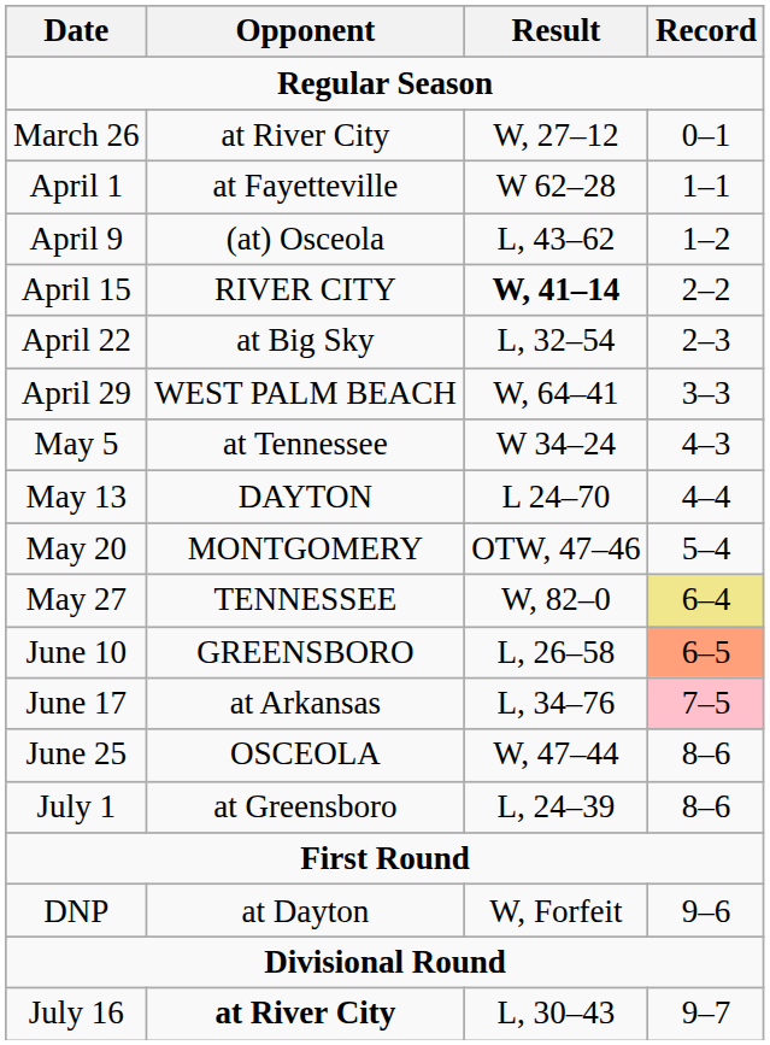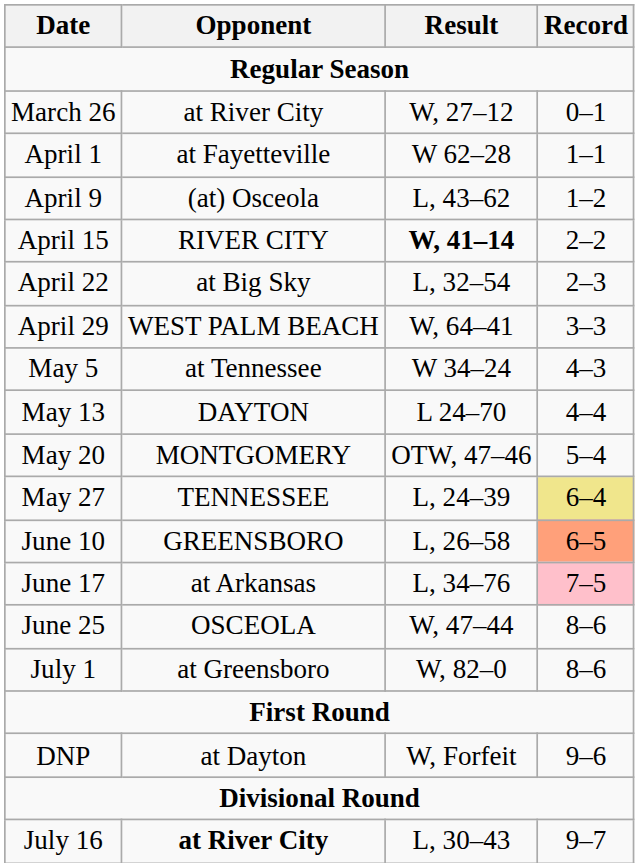 <table class="wikitable" style="text-align:center">
 <tr bgcolor="#efefef">
 <th>Date</th>
 <th>Opponent</th>
 <th>Result</th>
 <th>Record</th>
 </tr>
 <tr>
 <td colspan="6" align="center"><strong>Regular Season</strong></td>
 </tr>
 <tr>
 <td>March 26</td>
 <td>at River City</td>
 <td>W, 27–12</td>
 <td>0–1</td>
 </tr>
 <tr>
 <td>April 1</td>
 <td>at Fayetteville</td>
 <td>W 62–28</td>
 <td>1–1</td>
 </tr>
 <tr>
 <td>April 9</td>
 <td>(at) Osceola</td>
 <td>L, 43–62</td>
 <td>1–2</td>
 </tr>
 <tr>
 <td>April 15</td>
 <td>RIVER CITY</td>
 <td><strong>W, 41–14</strong></td>
 <td>2–2</td>
 </tr>
 <tr>
 <td>April 22</td>
 <td>at Big Sky</td>
 <td>L, 32–54</td>
 <td>2–3</td>
 </tr>
 <tr>
 <td>April 29</td>
 <td>WEST PALM BEACH</td>
 <td>W, 64–41</td>
 <td>3–3</td>
 </tr>
 <tr>
 <td>May 5</td>
 <td>at Tennessee</td>
 <td>W 34–24</td>
 <td>4–3</td>
 </tr>
 <tr>
 <td>May 13</td>
 <td>DAYTON</td>
 <td>L 24–70</td>
 <td>4–4</td>
 </tr>
 <tr>
 <td>May 20</td>
 <td>MONTGOMERY</td>
 <td>OTW, 47–46</td>
 <td>5–4</td>
 </tr>
 <tr>
 <td>May 27</td>
 <td>TENNESSEE</td>
-<td>W, 82–0</td>
+<td>L, 24–39</td>
 <td style="background: khaki;">6–4</td>
 </tr>
 <tr>
 <td>June 10</td>
 <td>GREENSBORO</td>
 <td>L, 26–58</td>
 <td style="background: lightsalmon;">6–5</td>
 </tr>
 <tr>
 <td>June 17</td>
 <td>at Arkansas</td>
 <td>L, 34–76</td>
 <td style="background: pink;">7–5</td>
 </tr>
 <tr>
 <td>June 25</td>
 <td>OSCEOLA</td>
 <td>W, 47–44</td>
 <td>8–6</td>
 </tr>
 <tr>
 <td>July 1</td>
 <td>at Greensboro</td>
-<td>L, 24–39</td>
+<td>W, 82–0</td>
 <td>8–6</td>
 </tr>
 <tr>
 <td colspan="6" align="center"><strong>First Round</strong></td>
 </tr>
 <tr>
 <td>DNP</td>
 <td>at Dayton</td>
 <td>W, Forfeit</td>
 <td>9–6</td>
 </tr>
 <tr>
 <td colspan="6" align="center"><strong>Divisional Round</strong></td>
 </tr>
 <tr>
 <td>July 16</td>
 <td><strong>at River City</strong></td>
 <td>L, 30–43</td>
 <td>9–7</td>
 </tr>
 </table>
